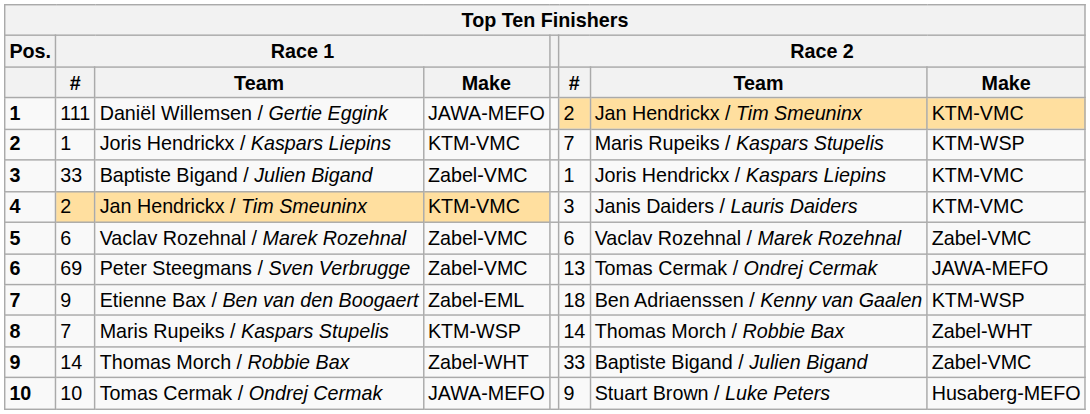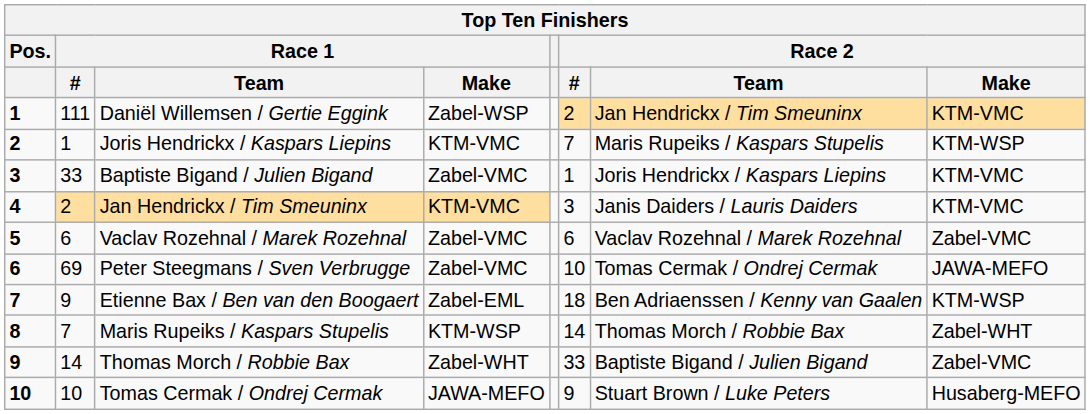 <table class="wikitable" style="font-size: 85%;">
 <tr>
 <th colspan=8>Top Ten Finishers</th>
 </tr>
 <tr>
 <th>Pos.</th>
 <th colspan=3>Race 1</th>
 <th></th>
 <th colspan=3>Race 2</th>
 </tr>
 <tr>
 <th></th>
 <th>#</th>
 <th>Team</th>
 <th>Make</th>
 <th></th>
 <th>#</th>
 <th>Team</th>
 <th>Make</th>
 </tr>
 <tr>
 <td><strong>1</strong></td>
 <td>111</td>
 <td> Daniël Willemsen / <em>Gertie Eggink</em></td>
-<td>JAWA-MEFO</td>
+<td>Zabel-WSP</td>
 <td></td>
 <td style="background:#ffdf9f;">2</td>
 <td style="background:#ffdf9f;"> Jan Hendrickx / <em>Tim Smeuninx</em></td>
 <td style="background:#ffdf9f;">KTM-VMC</td>
 </tr>
 <tr>
 <td><strong>2</strong></td>
 <td>1</td>
 <td> Joris Hendrickx / <em>Kaspars Liepins</em></td>
 <td>KTM-VMC</td>
 <td></td>
 <td>7</td>
 <td> Maris Rupeiks / <em>Kaspars Stupelis</em></td>
 <td>KTM-WSP</td>
 </tr>
 <tr>
 <td><strong>3</strong></td>
 <td>33</td>
 <td> Baptiste Bigand / <em>Julien Bigand</em></td>
 <td>Zabel-VMC</td>
 <td></td>
 <td>1</td>
 <td> Joris Hendrickx / <em>Kaspars Liepins</em></td>
 <td>KTM-VMC</td>
 </tr>
 <tr>
 <td><strong>4</strong></td>
 <td style="background:#ffdf9f;">2</td>
 <td style="background:#ffdf9f;"> Jan Hendrickx / <em>Tim Smeuninx</em></td>
 <td style="background:#ffdf9f;">KTM-VMC</td>
 <td></td>
 <td>3</td>
 <td> Janis Daiders / <em>Lauris Daiders</em></td>
 <td>KTM-VMC</td>
 </tr>
 <tr>
 <td><strong>5</strong></td>
 <td>6</td>
 <td> Vaclav Rozehnal / <em>Marek Rozehnal</em></td>
 <td>Zabel-VMC</td>
 <td></td>
 <td>6</td>
 <td> Vaclav Rozehnal / <em>Marek Rozehnal</em></td>
 <td>Zabel-VMC</td>
 </tr>
 <tr>
 <td><strong>6</strong></td>
 <td>69</td>
 <td> Peter Steegmans / <em>Sven Verbrugge</em></td>
 <td>Zabel-VMC</td>
 <td></td>
-<td>13</td>
+<td>10</td>
 <td> Tomas Cermak / <em>Ondrej Cermak</em></td>
 <td>JAWA-MEFO</td>
 </tr>
 <tr>
 <td><strong>7</strong></td>
 <td>9</td>
 <td> Etienne Bax / <em>Ben van den Boogaert</em></td>
 <td>Zabel-EML</td>
 <td></td>
 <td>18</td>
 <td> Ben Adriaenssen / <em>Kenny van Gaalen</em></td>
 <td>KTM-WSP</td>
 </tr>
 <tr>
 <td><strong>8</strong></td>
 <td>7</td>
 <td> Maris Rupeiks / <em>Kaspars Stupelis</em></td>
 <td>KTM-WSP</td>
 <td></td>
 <td>14</td>
 <td> Thomas Morch / <em>Robbie Bax</em></td>
 <td>Zabel-WHT</td>
 </tr>
 <tr>
 <td><strong>9</strong></td>
 <td>14</td>
 <td> Thomas Morch / <em>Robbie Bax</em></td>
 <td>Zabel-WHT</td>
 <td></td>
 <td>33</td>
 <td> Baptiste Bigand / <em>Julien Bigand</em></td>
 <td>Zabel-VMC</td>
 </tr>
 <tr>
 <td><strong>10</strong></td>
 <td>10</td>
 <td> Tomas Cermak / <em>Ondrej Cermak</em></td>
 <td>JAWA-MEFO</td>
 <td></td>
 <td>9</td>
 <td> Stuart Brown / <em>Luke Peters</em></td>
 <td>Husaberg-MEFO</td>
 </tr>
 </table>
